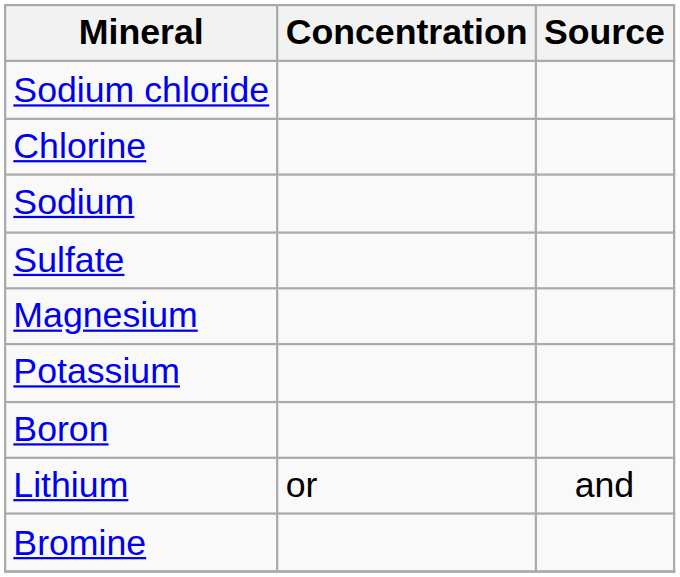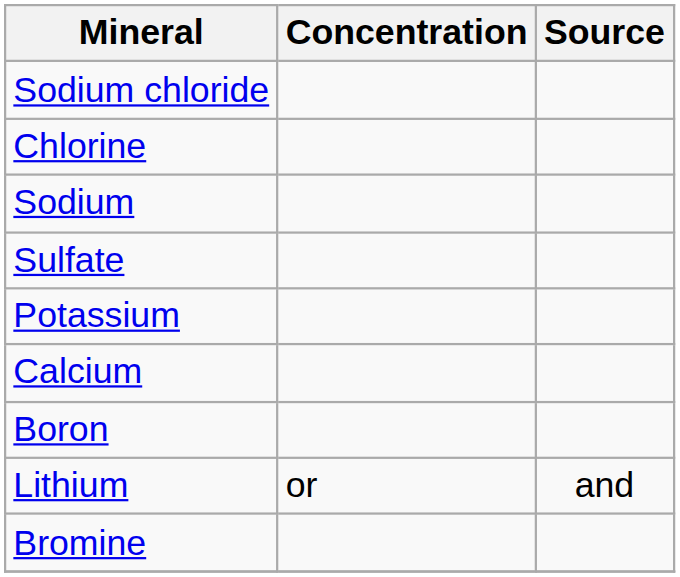 <table class="wikitable">
 <tr>
 <th>Mineral</th>
 <th>Concentration</th>
 <th>Source</th>
 </tr>
 <tr>
 <td><a href='#'>Sodium chloride</a></td>
 <td></td>
 <td align=center></td>
 </tr>
 <tr>
 <td><a href='#'>Chlorine</a></td>
 <td></td>
 <td align=center></td>
 </tr>
 <tr>
 <td><a href='#'>Sodium</a></td>
 <td></td>
 <td align=center></td>
 </tr>
 <tr>
 <td><a href='#'>Sulfate</a></td>
 <td></td>
 <td align=center></td>
 </tr>
 <tr>
-<td><a href='#'>Magnesium</a></td>
+<td><a href='#'>Potassium</a></td>
 <td></td>
 <td align=center></td>
 </tr>
 <tr>
-<td><a href='#'>Potassium</a></td>
+<td><a href='#'>Calcium</a></td>
 <td></td>
 <td align=center></td>
 </tr>
 <tr>
 <td><a href='#'>Boron</a></td>
 <td></td>
 <td align=center></td>
 </tr>
 <tr>
 <td><a href='#'>Lithium</a></td>
 <td> or </td>
 <td align=center> and </td>
 </tr>
 <tr>
 <td><a href='#'>Bromine</a></td>
 <td></td>
 <td align=center></td>
 </tr>
 <tr>
 </tr>
 </table>
